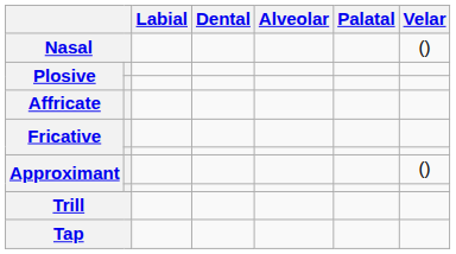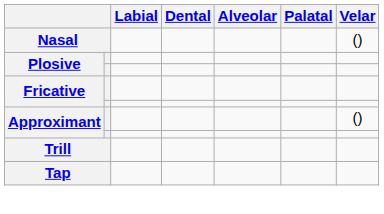 <table class="wikitable" style="text-align:center">
 <tr>
 <th colspan="2"></th>
 <th><a href='#'>Labial</a></th>
 <th><a href='#'>Dental</a></th>
 <th><a href='#'>Alveolar</a></th>
 <th><a href='#'>Palatal</a></th>
 <th><a href='#'>Velar</a></th>
 </tr>
 <tr>
 <th colspan="2"><a href='#'>Nasal</a></th>
 <td> </td>
 <td> </td>
 <td></td>
 <td> </td>
 <td>() </td>
 </tr>
 <tr>
 <th rowspan="2"><a href='#'>Plosive</a></th>
 <th></th>
 <td> </td>
 <td> </td>
 <td></td>
 <td></td>
 <td> </td>
 </tr>
 <tr>
 <th></th>
 <td> </td>
 <td> </td>
 <td></td>
 <td></td>
 <td> </td>
-</tr>
-<tr>
-<th><a href='#'>Affricate</a></th>
-<th></th>
-<td></td>
-<td></td>
-<td></td>
-<td> </td>
-<td></td>
 </tr>
 <tr>
 <th rowspan="2"><a href='#'>Fricative</a></th>
 <th></th>
 <td> </td>
 <td> </td>
 <td><br></td>
 <td> </td>
 <td></td>
 </tr>
 <tr>
 <th></th>
 <td></td>
 <td> </td>
 <td> </td>
 <td> </td>
 <td></td>
 </tr>
 <tr>
 <th rowspan="2"><a href='#'>Approximant</a></th>
 <th></th>
 <td></td>
 <td></td>
 <td></td>
 <td> </td>
 <td>() </td>
 </tr>
 <tr>
 <th></th>
 <td></td>
 <td> </td>
 <td></td>
 <td> </td>
 <td></td>
 </tr>
 <tr>
 <th colspan="2"><a href='#'>Trill</a></th>
 <td></td>
 <td></td>
 <td> </td>
 <td></td>
 <td></td>
 </tr>
 <tr>
 <th colspan="2"><a href='#'>Tap</a></th>
 <td></td>
 <td></td>
 <td> </td>
 <td></td>
 <td></td>
 </tr>
 </table>
